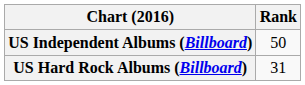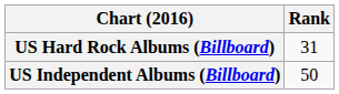 <table class="wikitable plainrowheaders" style="text-align:center">
 <tr>
 <th scope="col">Chart (2016)</th>
 <th scope="col">Rank</th>
 </tr>
 <tr>
+<th scope="row">US Hard Rock Albums (<em><a href='#'>Billboard</a></em>)</th>
+<td>31</td>
+</tr>
+<tr>
 <th scope="row">US Independent Albums (<em><a href='#'>Billboard</a></em>)</th>
 <td>50</td>
 </tr>
-<tr>
-<th scope="row">US Hard Rock Albums (<em><a href='#'>Billboard</a></em>)</th>
-<td>31</td>
-</tr>
 </table>
